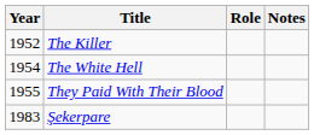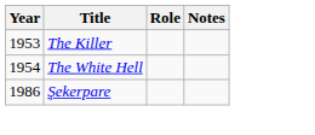 <table class="wikitable sortable">
 <tr>
 <th>Year</th>
 <th>Title</th>
 <th>Role</th>
 <th class="unsortable">Notes</th>
 </tr>
 <tr>
-<td>1952</td>
+<td>1953</td>
 <td><em><a href='#'>The Killer</a></em></td>
 <td></td>
 <td></td>
 </tr>
 <tr>
 <td>1954</td>
 <td><em><a href='#'>The White Hell</a></em></td>
 <td></td>
 <td></td>
 </tr>
 <tr>
-<td>1955</td>
-<td><em><a href='#'>They Paid With Their Blood</a></em></td>
-<td></td>
-<td></td>
-</tr>
-<tr>
-<td>1983</td>
+<td>1986</td>
 <td><em><a href='#'>Şekerpare</a></em></td>
 <td></td>
 <td></td>
 </tr>
 </table>
